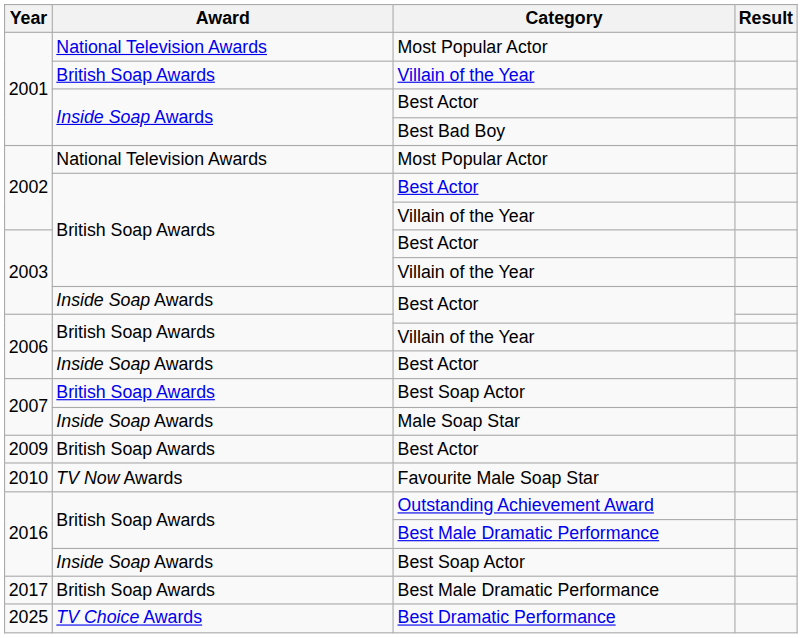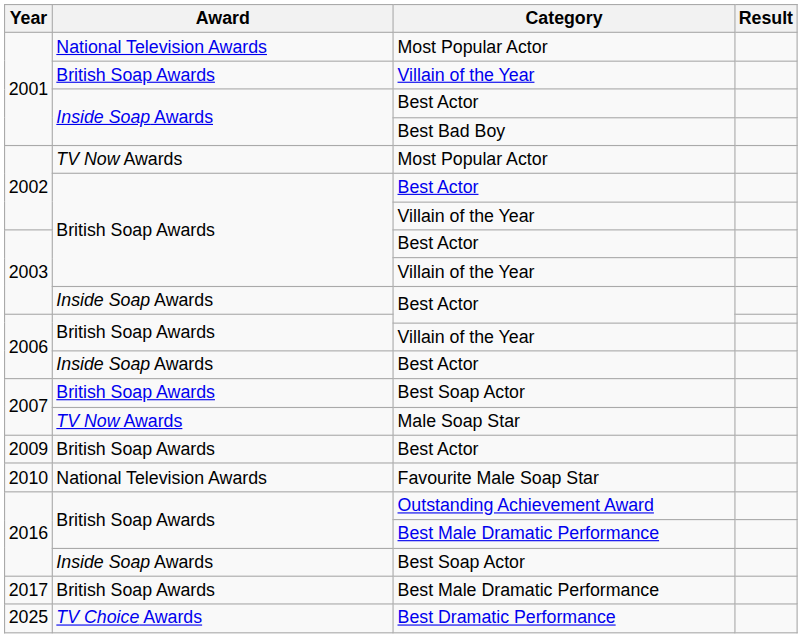 <table class="wikitable sortable">
 <tr>
 <th width="20">Year</th>
 <th width="300">Award</th>
 <th width="300">Category</th>
 <th width="10">Result</th>
 </tr>
 <tr>
 <td rowspan="4">2001</td>
 <td><a href='#'>National Television Awards</a></td>
 <td>Most Popular Actor</td>
 <td></td>
 </tr>
 <tr>
 <td><a href='#'>British Soap Awards</a></td>
 <td><a href='#'>Villain of the Year</a></td>
 <td></td>
 </tr>
 <tr>
 <td rowspan="2"><a href='#'><em>Inside Soap</em> Awards</a></td>
 <td>Best Actor</td>
 <td></td>
 </tr>
 <tr>
 <td>Best Bad Boy</td>
 <td></td>
 </tr>
 <tr>
 <td rowspan="3">2002</td>
-<td>National Television Awards</td>
+<td><em>TV Now</em> Awards</td>
 <td>Most Popular Actor</td>
 <td></td>
 </tr>
 <tr>
 <td rowspan="4">British Soap Awards</td>
 <td><a href='#'>Best Actor</a></td>
 <td></td>
 </tr>
 <tr>
 <td>Villain of the Year</td>
 <td></td>
 </tr>
 <tr>
 <td rowspan="3">2003</td>
 <td>Best Actor</td>
 <td></td>
 </tr>
 <tr>
 <td>Villain of the Year</td>
 <td></td>
 </tr>
 <tr>
 <td><em>Inside Soap</em> Awards</td>
 <td rowspan="2">Best Actor</td>
 <td></td>
 </tr>
 <tr>
 <td rowspan="3">2006</td>
 <td rowspan="2">British Soap Awards</td>
 <td></td>
 </tr>
 <tr>
 <td>Villain of the Year</td>
 <td></td>
 </tr>
 <tr>
 <td><em>Inside Soap</em> Awards</td>
 <td>Best Actor</td>
 <td></td>
 </tr>
 <tr>
 <td rowspan="2">2007</td>
 <td><a href='#'>British Soap Awards</a></td>
 <td>Best Soap Actor</td>
 <td></td>
 </tr>
 <tr>
-<td><em>Inside Soap</em> Awards</td>
+<td><a href='#'><em>TV Now</em> Awards</a></td>
 <td>Male Soap Star</td>
 <td></td>
 </tr>
 <tr>
 <td rowspan="1">2009</td>
 <td>British Soap Awards</td>
 <td>Best Actor</td>
 <td></td>
 </tr>
 <tr>
 <td>2010</td>
-<td><em>TV Now</em> Awards</td>
+<td>National Television Awards</td>
 <td>Favourite Male Soap Star</td>
 <td></td>
 </tr>
 <tr>
 <td rowspan="3">2016</td>
 <td rowspan="2">British Soap Awards</td>
 <td><a href='#'>Outstanding Achievement Award</a></td>
 <td></td>
 </tr>
 <tr>
 <td><a href='#'>Best Male Dramatic Performance</a></td>
 <td></td>
 </tr>
 <tr>
 <td><em>Inside Soap</em> Awards</td>
 <td>Best Soap Actor</td>
 <td></td>
 </tr>
 <tr>
 <td rowspan="1">2017</td>
 <td>British Soap Awards</td>
 <td>Best Male Dramatic Performance</td>
 <td></td>
 </tr>
 <tr>
 <td>2025</td>
 <td><a href='#'><em>TV Choice</em> Awards</a></td>
 <td><a href='#'>Best Dramatic Performance</a></td>
 <td></td>
 </tr>
 </table>
